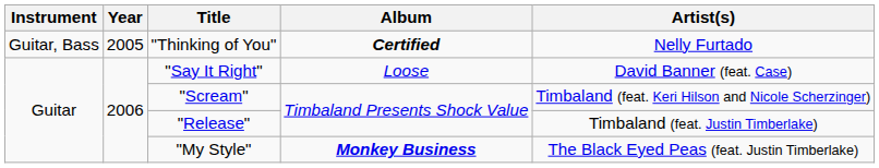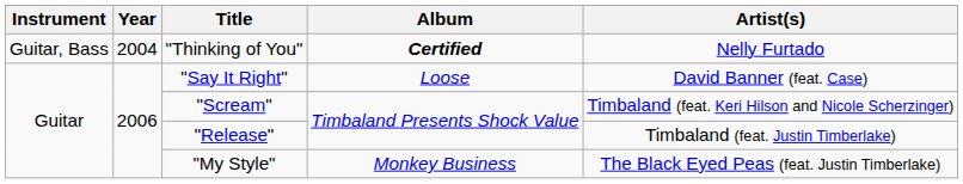 <table class="wikitable" style="text-align:center;">
 <tr>
 <th>Instrument</th>
 <th>Year</th>
 <th>Title</th>
 <th>Album</th>
 <th>Artist(s)</th>
 </tr>
 <tr>
 <td>Guitar, Bass</td>
-<td>2005</td>
+<td>2004</td>
 <td>"Thinking of You"</td>
 <td><strong><em>Certified</em></strong></td>
 <td><a href='#'>Nelly Furtado</a></td>
 </tr>
 <tr>
 <td rowspan="4">Guitar</td>
 <td rowspan=4>2006</td>
 <td>"<a href='#'>Say It Right</a>"</td>
 <td><em><a href='#'>Loose</a></em></td>
 <td><a href='#'>David Banner</a> <small>(feat. <a href='#'>Case</a>)</small></td>
 </tr>
 <tr>
 <td>"<a href='#'>Scream</a>"</td>
 <td rowspan=2><em><a href='#'>Timbaland Presents Shock Value</a></em></td>
 <td><a href='#'>Timbaland</a> <small>(feat. <a href='#'>Keri Hilson</a> and <a href='#'>Nicole Scherzinger</a>)</small></td>
 </tr>
 <tr>
 <td>"<a href='#'>Release</a>"</td>
 <td>Timbaland <small>(feat. <a href='#'>Justin Timberlake</a>)</small></td>
 </tr>
 <tr>
 <td>"My Style"</td>
-<td><strong><em><a href='#'>Monkey Business</a></em></strong></td>
+<td><em><a href='#'>Monkey Business</a></em></td>
 <td><a href='#'>The Black Eyed Peas</a> <small>(feat. Justin Timberlake)</small></td>
 </tr>
 </table>
